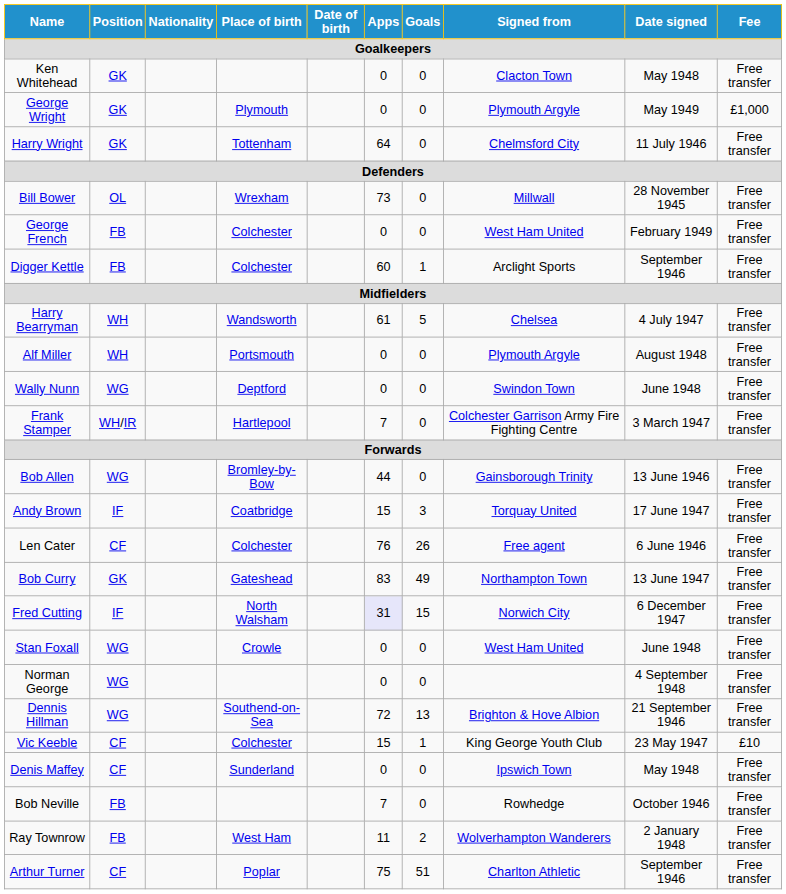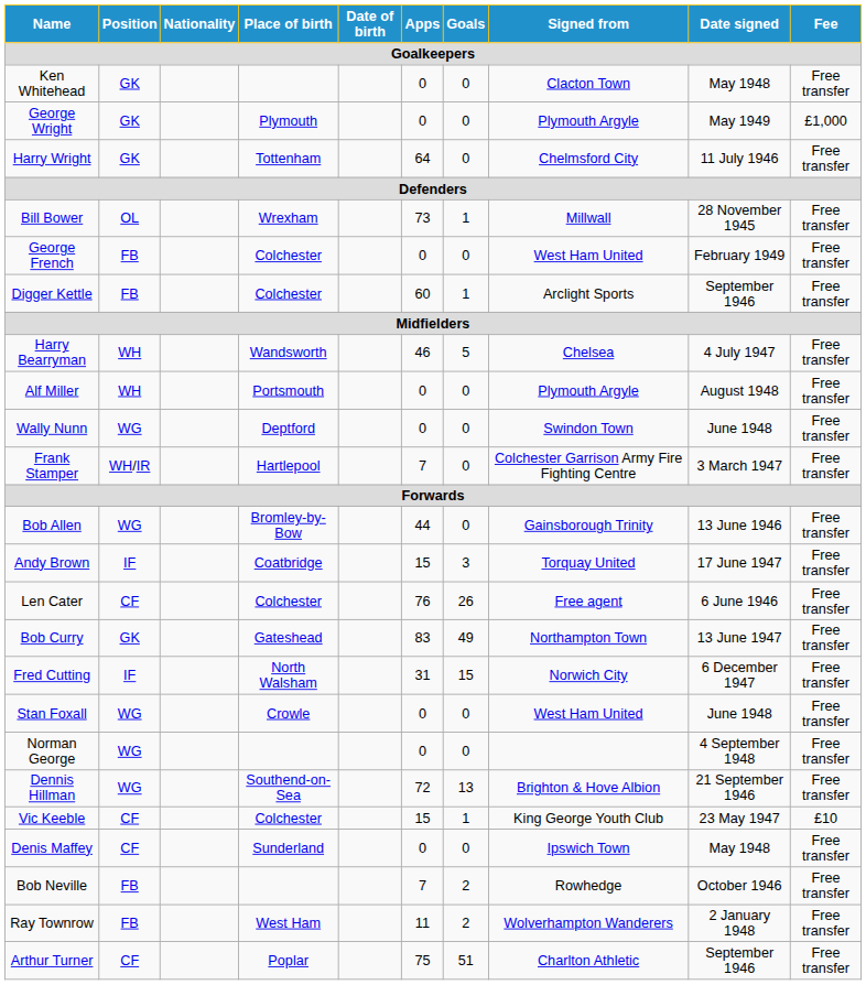 <table class="wikitable" style="text-align:center; font-size:90%; width:100%;">
 <tr>
 <th style="background:#2191CC; color:white; border:1px solid #F7C408; text-align:center;">Name</th>
 <th style="background:#2191CC; color:white; border:1px solid #F7C408; text-align:center;">Position</th>
 <th style="background:#2191CC; color:white; border:1px solid #F7C408; text-align:center;">Nationality</th>
 <th style="background:#2191CC; color:white; border:1px solid #F7C408; text-align:center;">Place of birth</th>
 <th style="background:#2191CC; color:white; border:1px solid #F7C408; text-align:center;">Date of birth</th>
 <th style="background:#2191CC; color:white; border:1px solid #F7C408; text-align:center;">Apps</th>
 <th style="background:#2191CC; color:white; border:1px solid #F7C408; text-align:center;">Goals</th>
 <th style="background:#2191CC; color:white; border:1px solid #F7C408; text-align:center;">Signed from</th>
 <th style="background:#2191CC; color:white; border:1px solid #F7C408; text-align:center;">Date signed</th>
 <th style="background:#2191CC; color:white; border:1px solid #F7C408; text-align:center;">Fee</th>
 </tr>
 <tr>
 <th colspan="12" style="background:#dcdcdc; text-align:center;">Goalkeepers</th>
 </tr>
 <tr>
 <td>Ken Whitehead</td>
 <td><a href='#'>GK</a></td>
 <td></td>
 <td></td>
 <td></td>
 <td>0</td>
 <td>0</td>
 <td> <a href='#'>Clacton Town</a></td>
 <td>May 1948</td>
 <td>Free transfer</td>
 </tr>
 <tr>
 <td><a href='#'>George Wright</a></td>
 <td><a href='#'>GK</a></td>
 <td></td>
 <td><a href='#'>Plymouth</a></td>
 <td></td>
 <td>0</td>
 <td>0</td>
 <td> <a href='#'>Plymouth Argyle</a></td>
 <td>May 1949</td>
 <td>£1,000</td>
 </tr>
 <tr>
 <td><a href='#'>Harry Wright</a></td>
 <td><a href='#'>GK</a></td>
 <td></td>
 <td><a href='#'>Tottenham</a></td>
 <td></td>
 <td>64</td>
 <td>0</td>
 <td> <a href='#'>Chelmsford City</a></td>
 <td>11 July 1946</td>
 <td>Free transfer</td>
 </tr>
 <tr>
 <th colspan="12" style="background:#dcdcdc; text-align:center;">Defenders</th>
 </tr>
 <tr>
 <td><a href='#'>Bill Bower</a></td>
 <td><a href='#'>OL</a></td>
 <td></td>
 <td><a href='#'>Wrexham</a></td>
 <td></td>
 <td>73</td>
-<td>0</td>
+<td>1</td>
 <td> <a href='#'>Millwall</a></td>
 <td>28 November 1945</td>
 <td>Free transfer</td>
 </tr>
 <tr>
 <td><a href='#'>George French</a></td>
 <td><a href='#'>FB</a></td>
 <td></td>
 <td><a href='#'>Colchester</a></td>
 <td></td>
 <td>0</td>
 <td>0</td>
 <td> <a href='#'>West Ham United</a></td>
 <td>February 1949</td>
 <td>Free transfer</td>
 </tr>
 <tr>
 <td><a href='#'>Digger Kettle</a></td>
 <td><a href='#'>FB</a></td>
 <td></td>
 <td><a href='#'>Colchester</a></td>
 <td></td>
 <td>60</td>
 <td>1</td>
 <td> Arclight Sports</td>
 <td>September 1946</td>
 <td>Free transfer</td>
 </tr>
 <tr>
 <th colspan="12" style="background:#dcdcdc; text-align:center;">Midfielders</th>
 </tr>
 <tr>
 <td><a href='#'>Harry Bearryman</a></td>
 <td><a href='#'>WH</a></td>
 <td></td>
 <td><a href='#'>Wandsworth</a></td>
 <td></td>
-<td>61</td>
+<td>46</td>
 <td>5</td>
 <td> <a href='#'>Chelsea</a></td>
 <td>4 July 1947</td>
 <td>Free transfer</td>
 </tr>
 <tr>
 <td><a href='#'>Alf Miller</a></td>
 <td><a href='#'>WH</a></td>
 <td></td>
 <td><a href='#'>Portsmouth</a></td>
 <td></td>
 <td>0</td>
 <td>0</td>
 <td> <a href='#'>Plymouth Argyle</a></td>
 <td>August 1948</td>
 <td>Free transfer</td>
 </tr>
 <tr>
 <td><a href='#'>Wally Nunn</a></td>
 <td><a href='#'>WG</a></td>
 <td></td>
 <td><a href='#'>Deptford</a></td>
 <td></td>
 <td>0</td>
 <td>0</td>
 <td> <a href='#'>Swindon Town</a></td>
 <td>June 1948</td>
 <td>Free transfer</td>
 </tr>
 <tr>
 <td><a href='#'>Frank Stamper</a></td>
 <td><a href='#'>WH</a>/<a href='#'>IR</a></td>
 <td></td>
 <td><a href='#'>Hartlepool</a></td>
 <td></td>
 <td>7</td>
 <td>0</td>
 <td><a href='#'>Colchester Garrison</a> Army Fire Fighting Centre</td>
 <td>3 March 1947</td>
 <td>Free transfer</td>
 </tr>
 <tr>
 <th colspan="12" style="background:#dcdcdc; text-align:center;">Forwards</th>
 </tr>
 <tr>
 <td><a href='#'>Bob Allen</a></td>
 <td><a href='#'>WG</a></td>
 <td></td>
 <td><a href='#'>Bromley-by-Bow</a></td>
 <td></td>
 <td>44</td>
 <td>0</td>
 <td> <a href='#'>Gainsborough Trinity</a></td>
 <td>13 June 1946</td>
 <td>Free transfer</td>
 </tr>
 <tr>
 <td><a href='#'>Andy Brown</a></td>
 <td><a href='#'>IF</a></td>
 <td></td>
 <td><a href='#'>Coatbridge</a></td>
 <td></td>
 <td>15</td>
 <td>3</td>
 <td> <a href='#'>Torquay United</a></td>
 <td>17 June 1947</td>
 <td>Free transfer</td>
 </tr>
 <tr>
 <td>Len Cater</td>
 <td><a href='#'>CF</a></td>
 <td></td>
 <td><a href='#'>Colchester</a></td>
 <td></td>
 <td>76</td>
 <td>26</td>
 <td><a href='#'>Free agent</a></td>
 <td>6 June 1946</td>
 <td>Free transfer</td>
 </tr>
 <tr>
 <td><a href='#'>Bob Curry</a></td>
 <td><a href='#'>GK</a></td>
 <td></td>
 <td><a href='#'>Gateshead</a></td>
 <td></td>
 <td>83</td>
 <td>49</td>
 <td> <a href='#'>Northampton Town</a></td>
 <td>13 June 1947</td>
 <td>Free transfer</td>
 </tr>
 <tr>
 <td><a href='#'>Fred Cutting</a></td>
 <td><a href='#'>IF</a></td>
 <td></td>
 <td><a href='#'>North Walsham</a></td>
 <td></td>
-<td style="background: lavender;">31</td>
+<td>31</td>
 <td>15</td>
 <td> <a href='#'>Norwich City</a></td>
 <td>6 December 1947</td>
 <td>Free transfer</td>
 </tr>
 <tr>
 <td><a href='#'>Stan Foxall</a></td>
 <td><a href='#'>WG</a></td>
 <td></td>
 <td><a href='#'>Crowle</a></td>
 <td></td>
 <td>0</td>
 <td>0</td>
 <td> <a href='#'>West Ham United</a></td>
 <td>June 1948</td>
 <td>Free transfer</td>
 </tr>
 <tr>
 <td>Norman George</td>
 <td><a href='#'>WG</a></td>
 <td></td>
 <td></td>
 <td></td>
 <td>0</td>
 <td>0</td>
 <td></td>
 <td>4 September 1948</td>
 <td>Free transfer</td>
 </tr>
 <tr>
 <td><a href='#'>Dennis Hillman</a></td>
 <td><a href='#'>WG</a></td>
 <td></td>
 <td><a href='#'>Southend-on-Sea</a></td>
 <td></td>
 <td>72</td>
 <td>13</td>
 <td> <a href='#'>Brighton & Hove Albion</a></td>
 <td>21 September 1946</td>
 <td>Free transfer</td>
 </tr>
 <tr>
 <td><a href='#'>Vic Keeble</a></td>
 <td><a href='#'>CF</a></td>
 <td></td>
 <td><a href='#'>Colchester</a></td>
 <td></td>
 <td>15</td>
 <td>1</td>
 <td> King George Youth Club</td>
 <td>23 May 1947</td>
 <td>£10</td>
 </tr>
 <tr>
 <td><a href='#'>Denis Maffey</a></td>
 <td><a href='#'>CF</a></td>
 <td></td>
 <td><a href='#'>Sunderland</a></td>
 <td></td>
 <td>0</td>
 <td>0</td>
 <td> <a href='#'>Ipswich Town</a></td>
 <td>May 1948</td>
 <td>Free transfer</td>
 </tr>
 <tr>
 <td>Bob Neville</td>
 <td><a href='#'>FB</a></td>
 <td></td>
 <td></td>
 <td></td>
 <td>7</td>
-<td>0</td>
+<td>2</td>
 <td> Rowhedge</td>
 <td>October 1946</td>
 <td>Free transfer</td>
 </tr>
 <tr>
 <td>Ray Townrow</td>
 <td><a href='#'>FB</a></td>
 <td></td>
 <td><a href='#'>West Ham</a></td>
 <td></td>
 <td>11</td>
 <td>2</td>
 <td> <a href='#'>Wolverhampton Wanderers</a></td>
 <td>2 January 1948</td>
 <td>Free transfer</td>
 </tr>
 <tr>
 <td><a href='#'>Arthur Turner</a></td>
 <td><a href='#'>CF</a></td>
 <td></td>
 <td><a href='#'>Poplar</a></td>
 <td></td>
 <td>75</td>
 <td>51</td>
 <td> <a href='#'>Charlton Athletic</a></td>
 <td>September 1946</td>
 <td>Free transfer</td>
 </tr>
 </table>
